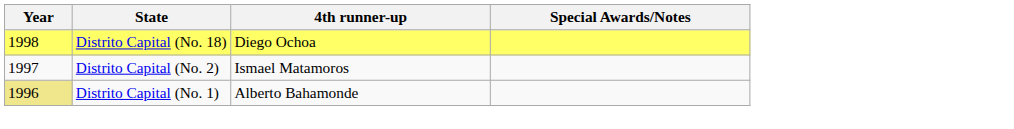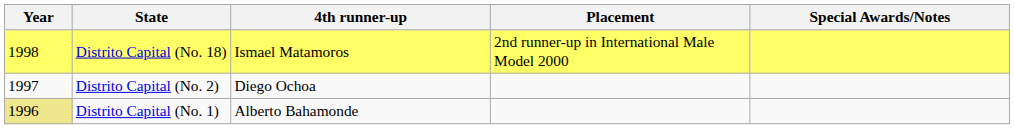 <table class="wikitable" style="font-size: 95%;">
 <tr>
 <th width="60">Year</th>
 <th width="150">State</th>
 <th width="250">4th runner-up</th>
+<th width="250">Placement</th>
 <th width="250">Special Awards/Notes</th>
 </tr>
 <tr style="background-color:#FFFF66;">
 <td>1998</td>
 <td><a href='#'>Distrito Capital</a> (No. 18)</td>
-<td>Diego Ochoa</td>
+<td>Ismael Matamoros</td>
+<td>2nd runner-up in International Male Model 2000</td>
 <td></td>
 </tr>
 <tr>
 <td>1997</td>
 <td><a href='#'>Distrito Capital</a> (No. 2)</td>
-<td>Ismael Matamoros</td>
+<td>Diego Ochoa</td>
+<td></td>
 <td></td>
 </tr>
 <tr>
 <td style="background: khaki;">1996</td>
 <td><a href='#'>Distrito Capital</a> (No. 1)</td>
 <td>Alberto Bahamonde</td>
 <td></td>
+<td></td>
 </tr>
 </table>
